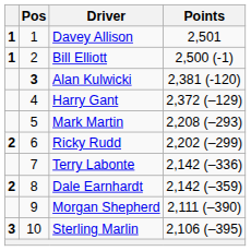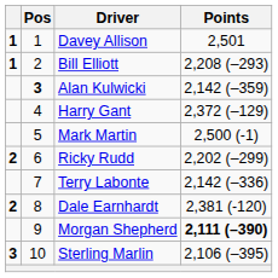 <table class="wikitable" style="font-size: 95%;">
 <tr>
 <th></th>
 <th>Pos</th>
 <th>Driver</th>
 <th>Points</th>
 </tr>
 <tr>
 <td align="left"> <strong>1</strong></td>
 <td style="text-align:center;">1</td>
 <td><a href='#'>Davey Allison</a></td>
 <td style="text-align:center;">2,501</td>
 </tr>
 <tr>
 <td align="left"> <strong>1</strong></td>
 <td style="text-align:center;">2</td>
 <td><a href='#'>Bill Elliott</a></td>
-<td style="text-align:center;">2,500 (-1)</td>
+<td style="text-align:center;">2,208 (–293)</td>
 </tr>
 <tr>
 <td align="left"></td>
 <td style="text-align:center;"><strong>3</strong></td>
 <td><a href='#'>Alan Kulwicki</a></td>
-<td style="text-align:center;">2,381 (-120)</td>
+<td style="text-align:center;">2,142 (–359)</td>
 </tr>
 <tr>
 <td align="left"></td>
 <td style="text-align:center;">4</td>
 <td><a href='#'>Harry Gant</a></td>
 <td style="text-align:center;">2,372 (–129)</td>
 </tr>
 <tr>
 <td align="left"></td>
 <td style="text-align:center;">5</td>
 <td><a href='#'>Mark Martin</a></td>
-<td style="text-align:center;">2,208 (–293)</td>
+<td style="text-align:center;">2,500 (-1)</td>
 </tr>
 <tr>
 <td align="left"> <strong>2</strong></td>
 <td style="text-align:center;">6</td>
 <td><a href='#'>Ricky Rudd</a></td>
 <td style="text-align:center;">2,202 (–299)</td>
 </tr>
 <tr>
 <td align="left"></td>
 <td style="text-align:center;">7</td>
 <td><a href='#'>Terry Labonte</a></td>
 <td style="text-align:center;">2,142 (–336)</td>
 </tr>
 <tr>
 <td align="left"> <strong>2</strong></td>
 <td style="text-align:center;">8</td>
 <td><a href='#'>Dale Earnhardt</a></td>
-<td style="text-align:center;">2,142 (–359)</td>
+<td style="text-align:center;">2,381 (-120)</td>
 </tr>
 <tr>
 <td align="left"></td>
 <td style="text-align:center;">9</td>
 <td><a href='#'>Morgan Shepherd</a></td>
-<td style="text-align:center;">2,111 (–390)</td>
+<td style="text-align:center;"><strong>2,111 (–390)</strong></td>
 </tr>
 <tr>
 <td align="left"> <strong>3</strong></td>
 <td style="text-align:center;">10</td>
 <td><a href='#'>Sterling Marlin</a></td>
 <td style="text-align:center;">2,106 (–395)</td>
 </tr>
 <tr class="sortbottom">
 <th colspan="9"></th>
 </tr>
 </table>
